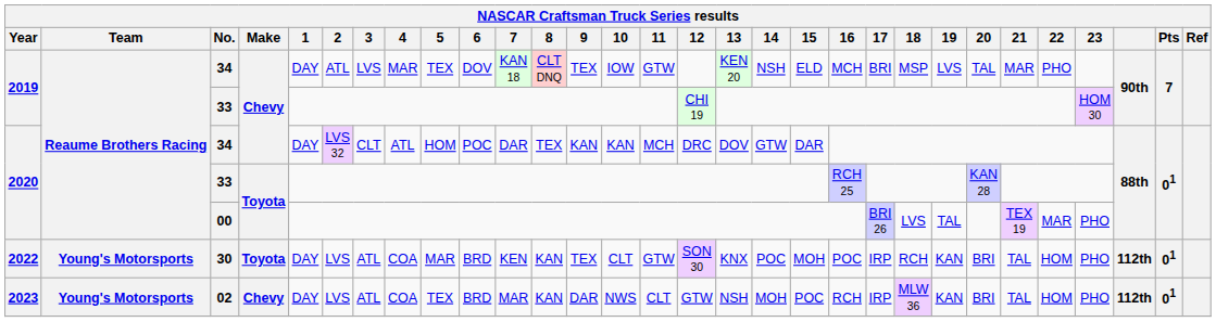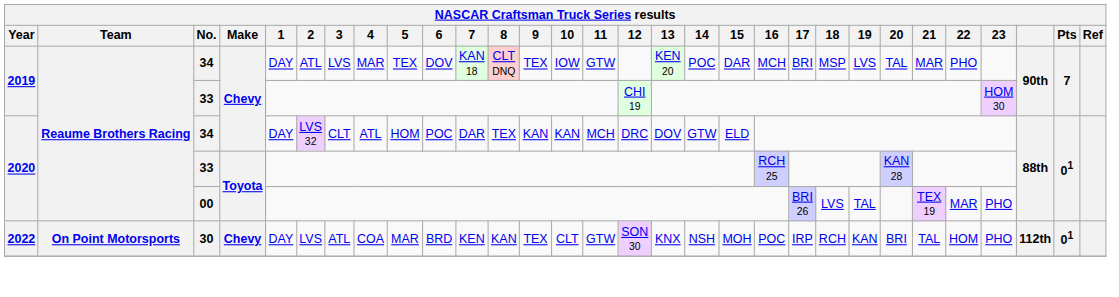 <table class="wikitable" style="text-align:center; font-size:75%">
 <tr>
 <th colspan=30><a href='#'>NASCAR Craftsman Truck Series</a> results</th>
 </tr>
 <tr>
 <th>Year</th>
 <th>Team</th>
 <th>No.</th>
 <th>Make</th>
 <th>1</th>
 <th>2</th>
 <th>3</th>
 <th>4</th>
 <th>5</th>
 <th>6</th>
 <th>7</th>
 <th>8</th>
 <th>9</th>
 <th>10</th>
 <th>11</th>
 <th>12</th>
 <th>13</th>
 <th>14</th>
 <th>15</th>
 <th>16</th>
 <th>17</th>
 <th>18</th>
 <th>19</th>
 <th>20</th>
 <th>21</th>
 <th>22</th>
 <th>23</th>
 <th></th>
 <th>Pts</th>
 <th>Ref</th>
 </tr>
 <tr>
 <th rowspan=2><a href='#'>2019</a></th>
 <th rowspan=5><a href='#'>Reaume Brothers Racing</a></th>
 <th>34</th>
 <th rowspan=3><a href='#'>Chevy</a></th>
 <td><a href='#'>DAY</a></td>
 <td><a href='#'>ATL</a></td>
 <td><a href='#'>LVS</a></td>
 <td><a href='#'>MAR</a></td>
 <td><a href='#'>TEX</a></td>
 <td><a href='#'>DOV</a></td>
 <td style="background:#DFFFDF;"><a href='#'>KAN</a><br><small>18</small></td>
 <td style="background:#FFCFCF;"><a href='#'>CLT</a><br><small>DNQ</small></td>
 <td><a href='#'>TEX</a></td>
 <td><a href='#'>IOW</a></td>
 <td><a href='#'>GTW</a></td>
 <td></td>
 <td style="background:#DFFFDF;"><a href='#'>KEN</a><br><small>20</small></td>
-<td><a href='#'>NSH</a></td>
-<td><a href='#'>ELD</a></td>
+<td><a href='#'>POC</a></td>
+<td><a href='#'>DAR</a></td>
 <td><a href='#'>MCH</a></td>
 <td><a href='#'>BRI</a></td>
 <td><a href='#'>MSP</a></td>
 <td><a href='#'>LVS</a></td>
 <td><a href='#'>TAL</a></td>
 <td><a href='#'>MAR</a></td>
 <td><a href='#'>PHO</a></td>
 <td></td>
 <th rowspan=2>90th</th>
 <th rowspan=2>7</th>
 <th rowspan=2></th>
 </tr>
 <tr>
 <th>33</th>
 <td colspan=11></td>
 <td style="background:#DFFFDF;"><a href='#'>CHI</a><br><small>19</small></td>
 <td colspan=10></td>
 <td style="background:#EFCFFF;"><a href='#'>HOM</a><br><small>30</small></td>
 </tr>
 <tr>
 <th rowspan=3><a href='#'>2020</a></th>
 <th>34</th>
 <td><a href='#'>DAY</a></td>
 <td style="background:#EFCFFF;"><a href='#'>LVS</a><br><small>32</small></td>
 <td><a href='#'>CLT</a></td>
 <td><a href='#'>ATL</a></td>
 <td><a href='#'>HOM</a></td>
 <td><a href='#'>POC</a></td>
 <td><a href='#'>DAR</a></td>
 <td><a href='#'>TEX</a></td>
 <td><a href='#'>KAN</a></td>
 <td><a href='#'>KAN</a></td>
 <td><a href='#'>MCH</a></td>
 <td><a href='#'>DRC</a></td>
 <td><a href='#'>DOV</a></td>
 <td><a href='#'>GTW</a></td>
-<td><a href='#'>DAR</a></td>
+<td><a href='#'>ELD</a></td>
 <td colspan=8></td>
 <th rowspan=3>88th</th>
 <th rowspan=3>0<sup>1</sup></th>
 <th rowspan=3></th>
 </tr>
 <tr>
 <th>33</th>
 <th rowspan=2><a href='#'>Toyota</a></th>
 <td colspan=15></td>
 <td style="background:#CFCFFF;"><a href='#'>RCH</a><br><small>25</small></td>
 <td colspan=3></td>
 <td style="background:#CFCFFF;"><a href='#'>KAN</a><br><small>28</small></td>
 <td colspan=3></td>
 </tr>
 <tr>
 <th>00</th>
 <td colspan=16></td>
 <td style="background:#CFCFFF;"><a href='#'>BRI</a><br><small>26</small></td>
 <td><a href='#'>LVS</a></td>
 <td><a href='#'>TAL</a></td>
 <td></td>
 <td style="background:#EFCFFF;"><a href='#'>TEX</a><br><small>19</small></td>
 <td><a href='#'>MAR</a></td>
 <td><a href='#'>PHO</a></td>
 </tr>
 <tr>
 <th><a href='#'>2022</a></th>
-<th><a href='#'>Young's Motorsports</a></th>
+<th><a href='#'>On Point Motorsports</a></th>
 <th>30</th>
-<th><a href='#'>Toyota</a></th>
+<th><a href='#'>Chevy</a></th>
 <td><a href='#'>DAY</a></td>
 <td><a href='#'>LVS</a></td>
 <td><a href='#'>ATL</a></td>
 <td><a href='#'>COA</a></td>
 <td><a href='#'>MAR</a></td>
 <td><a href='#'>BRD</a></td>
 <td><a href='#'>KEN</a></td>
 <td><a href='#'>KAN</a></td>
 <td><a href='#'>TEX</a></td>
 <td><a href='#'>CLT</a></td>
 <td><a href='#'>GTW</a></td>
 <td style="background:#EFCFFF;"><a href='#'>SON</a><br><small>30</small></td>
 <td><a href='#'>KNX</a></td>
-<td><a href='#'>POC</a></td>
+<td><a href='#'>NSH</a></td>
 <td><a href='#'>MOH</a></td>
 <td><a href='#'>POC</a></td>
 <td><a href='#'>IRP</a></td>
 <td><a href='#'>RCH</a></td>
 <td><a href='#'>KAN</a></td>
 <td><a href='#'>BRI</a></td>
 <td><a href='#'>TAL</a></td>
 <td><a href='#'>HOM</a></td>
 <td><a href='#'>PHO</a></td>
 <th>112th</th>
 <th>0<sup>1</sup></th>
 <th></th>
 </tr>
 <tr>
-<th><a href='#'>2023</a></th>
-<th><a href='#'>Young's Motorsports</a></th>
-<th>02</th>
-<th><a href='#'>Chevy</a></th>
-<td><a href='#'>DAY</a></td>
-<td><a href='#'>LVS</a></td>
-<td><a href='#'>ATL</a></td>
-<td><a href='#'>COA</a></td>
-<td><a href='#'>TEX</a></td>
-<td><a href='#'>BRD</a></td>
-<td><a href='#'>MAR</a></td>
-<td><a href='#'>KAN</a></td>
-<td><a href='#'>DAR</a></td>
-<td><a href='#'>NWS</a></td>
-<td><a href='#'>CLT</a></td>
-<td><a href='#'>GTW</a></td>
-<td><a href='#'>NSH</a></td>
-<td><a href='#'>MOH</a></td>
-<td><a href='#'>POC</a></td>
-<td><a href='#'>RCH</a></td>
-<td><a href='#'>IRP</a></td>
-<td style="background:#EFCFFF;"><a href='#'>MLW</a><br><small>36</small></td>
-<td><a href='#'>KAN</a></td>
-<td><a href='#'>BRI</a></td>
-<td><a href='#'>TAL</a></td>
-<td><a href='#'>HOM</a></td>
-<td><a href='#'>PHO</a></td>
-<th>112th</th>
-<th>0<sup>1</sup></th>
-<th></th>
-</tr>
-<tr>
 </tr>
 </table>
